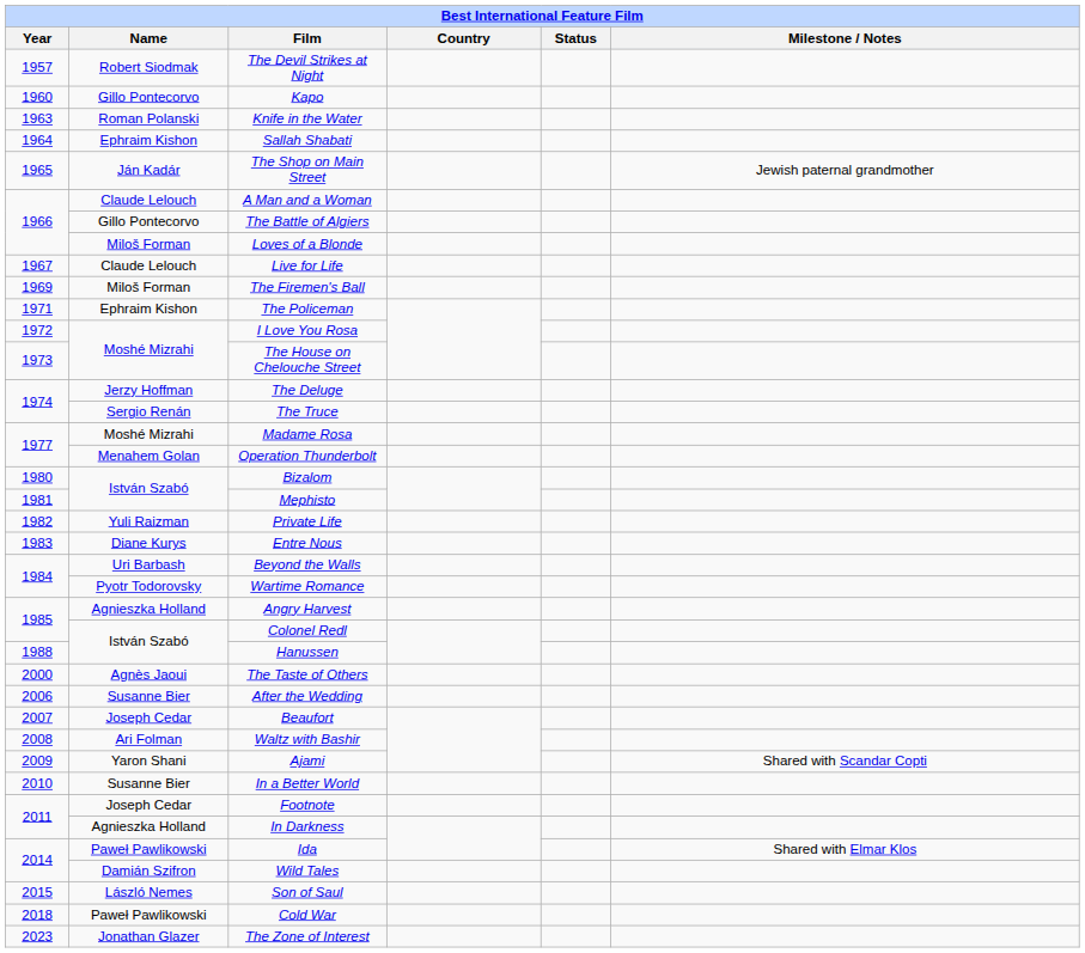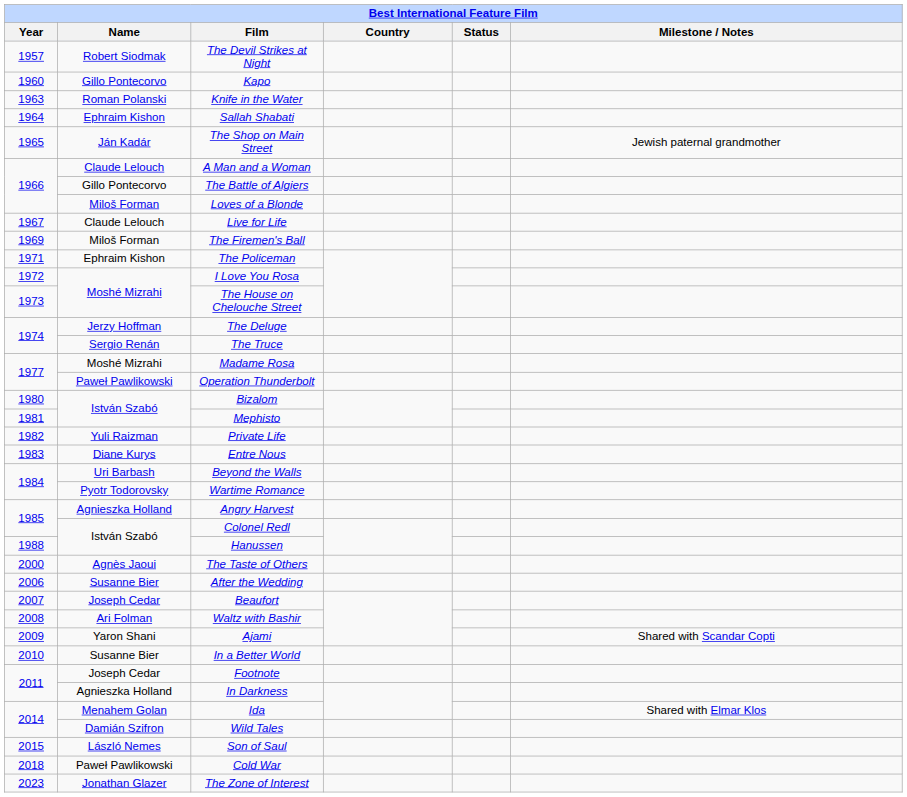 <table class="wikitable" style="text-align: center">
 <tr ---- bgcolor="#bfd7ff">
 <td colspan=7 align=center><strong><a href='#'>Best International Feature Film</a></strong></td>
 </tr>
 <tr ---- bgcolor="#ebf5ff">
 <th width="075">Year</th>
 <th width="200">Name</th>
 <th width="200">Film</th>
 <th width="200">Country</th>
 <th width="080">Status</th>
 <th width="650">Milestone / Notes</th>
 </tr>
 <tr>
 <td><a href='#'>1957</a></td>
 <td><a href='#'>Robert Siodmak</a></td>
 <td><em><a href='#'>The Devil Strikes at Night</a></em></td>
 <td></td>
 <td></td>
 <td></td>
 </tr>
 <tr>
 <td><a href='#'>1960</a></td>
 <td><a href='#'>Gillo Pontecorvo</a></td>
 <td><em><a href='#'>Kapo</a></em></td>
 <td></td>
 <td></td>
 <td></td>
 </tr>
 <tr>
 <td><a href='#'>1963</a></td>
 <td><a href='#'>Roman Polanski</a></td>
 <td><em><a href='#'>Knife in the Water</a></em></td>
 <td></td>
 <td></td>
 <td></td>
 </tr>
 <tr>
 <td><a href='#'>1964</a></td>
 <td><a href='#'>Ephraim Kishon</a></td>
 <td><em><a href='#'>Sallah Shabati</a></em></td>
 <td></td>
 <td></td>
 <td></td>
 </tr>
 <tr>
 <td><a href='#'>1965</a></td>
 <td><a href='#'>Ján Kadár</a></td>
 <td><em><a href='#'>The Shop on Main Street</a></em></td>
 <td></td>
 <td></td>
 <td>Jewish paternal grandmother</td>
 </tr>
 <tr>
 <td rowspan=3><a href='#'>1966</a></td>
 <td><a href='#'>Claude Lelouch</a></td>
 <td><em><a href='#'>A Man and a Woman</a></em></td>
 <td></td>
 <td></td>
 <td></td>
 </tr>
 <tr>
 <td>Gillo Pontecorvo</td>
 <td><em><a href='#'>The Battle of Algiers</a></em></td>
 <td></td>
 <td></td>
 <td></td>
 </tr>
 <tr>
 <td><a href='#'>Miloš Forman</a></td>
 <td><em><a href='#'>Loves of a Blonde</a></em></td>
 <td></td>
 <td></td>
 <td></td>
 </tr>
 <tr>
 <td><a href='#'>1967</a></td>
 <td>Claude Lelouch</td>
 <td><em><a href='#'>Live for Life</a></em></td>
 <td></td>
 <td></td>
 <td></td>
 </tr>
 <tr>
 <td><a href='#'>1969</a></td>
 <td>Miloš Forman</td>
 <td><em><a href='#'>The Firemen's Ball</a></em></td>
 <td></td>
 <td></td>
 <td></td>
 </tr>
 <tr>
 <td><a href='#'>1971</a></td>
 <td>Ephraim Kishon</td>
 <td><em><a href='#'>The Policeman</a></em></td>
 <td rowspan=3></td>
 <td></td>
 <td></td>
 </tr>
 <tr>
 <td><a href='#'>1972</a></td>
 <td rowspan=2><a href='#'>Moshé Mizrahi</a></td>
 <td><em><a href='#'>I Love You Rosa</a></em></td>
 <td></td>
 <td></td>
 </tr>
 <tr>
 <td><a href='#'>1973</a></td>
 <td><em><a href='#'>The House on Chelouche Street</a></em></td>
 <td></td>
 <td></td>
 </tr>
 <tr>
 <td rowspan=2><a href='#'>1974</a></td>
 <td><a href='#'>Jerzy Hoffman</a></td>
 <td><em><a href='#'>The Deluge</a></em></td>
 <td></td>
 <td></td>
 <td></td>
 </tr>
 <tr>
 <td><a href='#'>Sergio Renán</a></td>
 <td><em><a href='#'>The Truce</a></em></td>
 <td></td>
 <td></td>
 <td></td>
 </tr>
 <tr>
 <td rowspan=2><a href='#'>1977</a></td>
 <td>Moshé Mizrahi</td>
 <td><em><a href='#'>Madame Rosa</a></em></td>
 <td></td>
 <td></td>
 <td></td>
 </tr>
 <tr>
-<td><a href='#'>Menahem Golan</a></td>
+<td><a href='#'>Paweł Pawlikowski</a></td>
 <td><em><a href='#'>Operation Thunderbolt</a></em></td>
 <td></td>
 <td></td>
 <td></td>
 </tr>
 <tr>
 <td><a href='#'>1980</a></td>
 <td rowspan=2><a href='#'>István Szabó</a></td>
 <td><em><a href='#'>Bizalom</a></em></td>
 <td rowspan=2></td>
 <td></td>
 <td></td>
 </tr>
 <tr>
 <td><a href='#'>1981</a></td>
 <td><em><a href='#'>Mephisto</a></em></td>
 <td></td>
 <td></td>
 </tr>
 <tr>
 <td><a href='#'>1982</a></td>
 <td><a href='#'>Yuli Raizman</a></td>
 <td><em><a href='#'>Private Life</a></em></td>
 <td></td>
 <td></td>
 <td></td>
 </tr>
 <tr>
 <td><a href='#'>1983</a></td>
 <td><a href='#'>Diane Kurys</a></td>
 <td><em><a href='#'>Entre Nous</a></em></td>
 <td></td>
 <td></td>
 <td></td>
 </tr>
 <tr>
 <td rowspan=2><a href='#'>1984</a></td>
 <td><a href='#'>Uri Barbash</a></td>
 <td><em><a href='#'>Beyond the Walls</a></em></td>
 <td></td>
 <td></td>
 <td></td>
 </tr>
 <tr>
 <td><a href='#'>Pyotr Todorovsky</a></td>
 <td><em><a href='#'>Wartime Romance</a></em></td>
 <td></td>
 <td></td>
 <td></td>
 </tr>
 <tr>
 <td rowspan=2><a href='#'>1985</a></td>
 <td><a href='#'>Agnieszka Holland</a></td>
 <td><em><a href='#'>Angry Harvest</a></em></td>
 <td></td>
 <td></td>
 <td></td>
 </tr>
 <tr>
 <td rowspan=2>István Szabó</td>
 <td><em><a href='#'>Colonel Redl</a></em></td>
 <td rowspan=2></td>
 <td></td>
 <td></td>
 </tr>
 <tr>
 <td><a href='#'>1988</a></td>
 <td><em><a href='#'>Hanussen</a></em></td>
 <td></td>
 <td></td>
 </tr>
 <tr>
 <td><a href='#'>2000</a></td>
 <td><a href='#'>Agnès Jaoui</a></td>
 <td><em><a href='#'>The Taste of Others</a></em></td>
 <td></td>
 <td></td>
 <td></td>
 </tr>
 <tr>
 <td><a href='#'>2006</a></td>
 <td><a href='#'>Susanne Bier</a></td>
 <td><em><a href='#'>After the Wedding</a></em></td>
 <td></td>
 <td></td>
 <td></td>
 </tr>
 <tr>
 <td><a href='#'>2007</a></td>
 <td><a href='#'>Joseph Cedar</a></td>
 <td><em><a href='#'>Beaufort</a></em></td>
 <td rowspan=3></td>
 <td></td>
 <td></td>
 </tr>
 <tr>
 <td><a href='#'>2008</a></td>
 <td><a href='#'>Ari Folman</a></td>
 <td><em><a href='#'>Waltz with Bashir</a></em></td>
 <td></td>
 <td></td>
 </tr>
 <tr>
 <td><a href='#'>2009</a></td>
 <td>Yaron Shani</td>
 <td><em><a href='#'>Ajami</a></em></td>
 <td></td>
 <td>Shared with <a href='#'>Scandar Copti</a></td>
 </tr>
 <tr>
 <td><a href='#'>2010</a></td>
 <td>Susanne Bier</td>
 <td><em><a href='#'>In a Better World</a></em></td>
 <td></td>
 <td></td>
 <td></td>
 </tr>
 <tr>
 <td rowspan=2><a href='#'>2011</a></td>
 <td>Joseph Cedar</td>
 <td><em><a href='#'>Footnote</a></em></td>
 <td></td>
 <td></td>
 <td></td>
 </tr>
 <tr>
 <td>Agnieszka Holland</td>
 <td><em><a href='#'>In Darkness</a></em></td>
 <td rowspan=2></td>
 <td></td>
 <td></td>
 </tr>
 <tr>
 <td rowspan=2><a href='#'>2014</a></td>
-<td><a href='#'>Paweł Pawlikowski</a></td>
+<td><a href='#'>Menahem Golan</a></td>
 <td><em><a href='#'>Ida</a></em></td>
 <td></td>
 <td>Shared with <a href='#'>Elmar Klos</a></td>
 </tr>
 <tr>
 <td><a href='#'>Damián Szifron</a></td>
 <td><em><a href='#'>Wild Tales</a></em></td>
 <td></td>
 <td></td>
 <td></td>
 </tr>
 <tr>
 <td><a href='#'>2015</a></td>
 <td><a href='#'>László Nemes</a></td>
 <td><em><a href='#'>Son of Saul</a></em></td>
 <td></td>
 <td></td>
 <td></td>
 </tr>
 <tr>
 <td><a href='#'>2018</a></td>
 <td>Paweł Pawlikowski</td>
 <td><em><a href='#'>Cold War</a></em></td>
 <td></td>
 <td></td>
 <td></td>
 </tr>
 <tr>
 <td><a href='#'>2023</a></td>
 <td><a href='#'>Jonathan Glazer</a></td>
 <td><em><a href='#'>The Zone of Interest</a></em></td>
 <td></td>
 <td></td>
 <td></td>
 </tr>
 </table>
